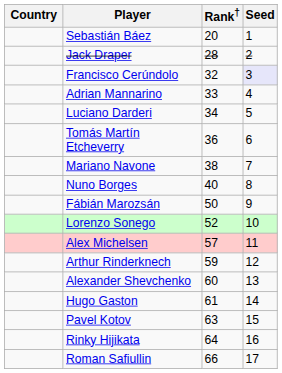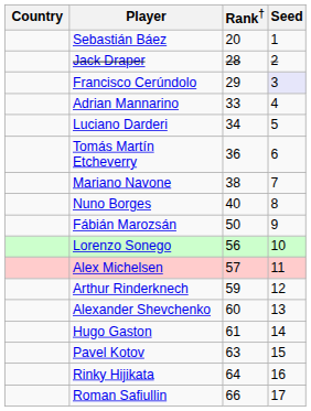 <table class="sortable wikitable nowrap">
 <tr>
 <th width="70">Country</th>
 <th width="175">Player</th>
 <th>Rank<sup>†</sup></th>
 <th>Seed</th>
 </tr>
 <tr>
 <td></td>
 <td><a href='#'>Sebastián Báez</a></td>
 <td>20</td>
 <td>1</td>
 </tr>
 <tr>
 <td><s></s></td>
 <td><s><a href='#'>Jack Draper</a></s></td>
 <td><s>28</s></td>
 <td><s>2</s></td>
 </tr>
 <tr>
 <td></td>
 <td><a href='#'>Francisco Cerúndolo</a></td>
-<td>32</td>
+<td>29</td>
 <td style="background: lavender;">3</td>
 </tr>
 <tr>
 <td></td>
 <td><a href='#'>Adrian Mannarino</a></td>
 <td>33</td>
 <td>4</td>
 </tr>
 <tr>
 <td></td>
 <td><a href='#'>Luciano Darderi</a></td>
 <td>34</td>
 <td>5</td>
 </tr>
 <tr>
 <td></td>
 <td><a href='#'>Tomás Martín Etcheverry</a></td>
 <td>36</td>
 <td>6</td>
 </tr>
 <tr>
 <td></td>
 <td><a href='#'>Mariano Navone</a></td>
 <td>38</td>
 <td>7</td>
 </tr>
 <tr>
 <td></td>
 <td><a href='#'>Nuno Borges</a></td>
 <td>40</td>
 <td>8</td>
 </tr>
 <tr>
 <td></td>
 <td><a href='#'>Fábián Marozsán</a></td>
 <td>50</td>
 <td>9</td>
 </tr>
 <tr bgcolor=#cfc>
 <td></td>
 <td><a href='#'>Lorenzo Sonego</a></td>
-<td>52</td>
+<td>56</td>
 <td>10</td>
 </tr>
 <tr bgcolor=#fcc>
 <td></td>
 <td><a href='#'>Alex Michelsen</a></td>
 <td>57</td>
 <td>11</td>
 </tr>
 <tr>
 <td></td>
 <td><a href='#'>Arthur Rinderknech</a></td>
 <td>59</td>
 <td>12</td>
 </tr>
 <tr>
 <td></td>
 <td><a href='#'>Alexander Shevchenko</a></td>
 <td>60</td>
 <td>13</td>
 </tr>
 <tr>
 <td></td>
 <td><a href='#'>Hugo Gaston</a></td>
 <td>61</td>
 <td>14</td>
 </tr>
 <tr>
 <td></td>
 <td><a href='#'>Pavel Kotov</a></td>
 <td>63</td>
 <td>15</td>
 </tr>
 <tr>
 <td></td>
 <td><a href='#'>Rinky Hijikata</a></td>
 <td>64</td>
 <td>16</td>
 </tr>
 <tr>
 <td></td>
 <td><a href='#'>Roman Safiullin</a></td>
 <td>66</td>
 <td>17</td>
 </tr>
 </table>
